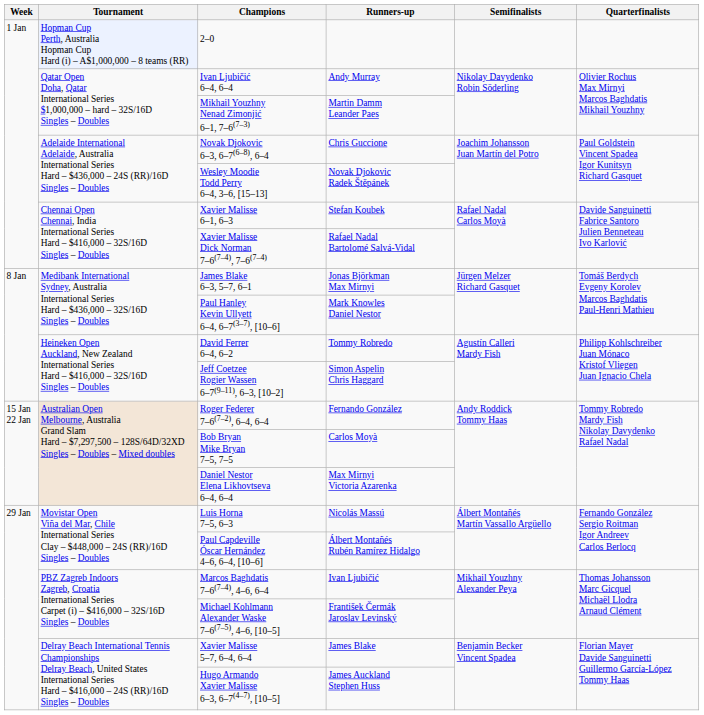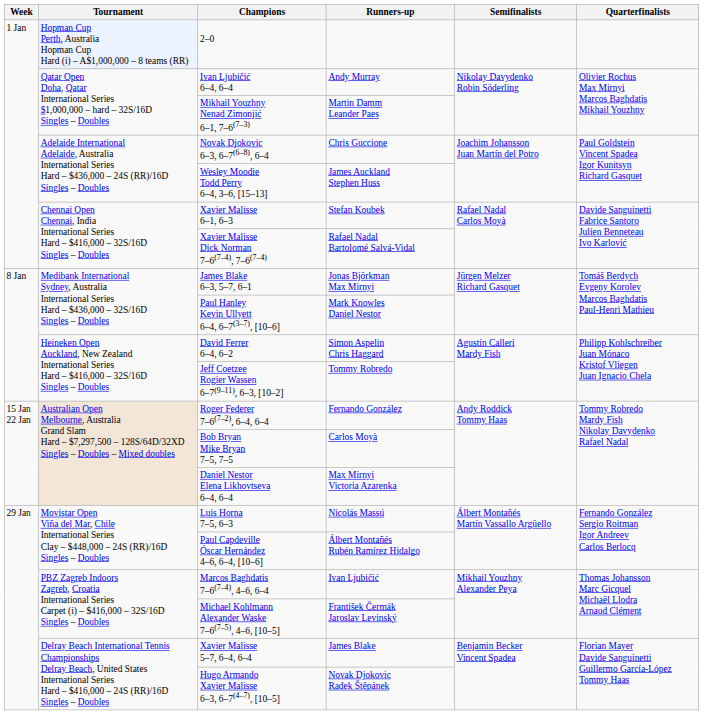 <table class=wikitable style=font-size:95%>
 <tr>
 <th style="width:48px;">Week</th>
 <th style="width:250px;">Tournament</th>
 <th style="width:200px;">Champions</th>
 <th style="width:200px;">Runners-up</th>
 <th style="width:190px;">Semifinalists</th>
 <th style="width:190px;">Quarterfinalists</th>
 </tr>
 <tr valign=top>
 <td rowspan=7>1 Jan</td>
 <td style="background:#ECF2FF;"><a href='#'>Hopman Cup</a><br><a href='#'>Perth</a>, Australia<br>Hopman Cup<br>Hard (i) – A$1,000,000 – 8 teams (RR)</td>
 <td><br>2–0</td>
 <td></td>
 <td><br><br></td>
 <td><br><br></td>
 </tr>
 <tr valign=top>
 <td rowspan=2><a href='#'>Qatar Open</a><br> <a href='#'>Doha</a>, <a href='#'>Qatar</a><br>International Series<br><a href='#'>$</a>1,000,000 – hard – 32S/16D<br><a href='#'>Singles</a> – <a href='#'>Doubles</a></td>
 <td> <a href='#'>Ivan Ljubičić</a><br> 6–4, 6–4</td>
 <td> <a href='#'>Andy Murray</a></td>
 <td rowspan=2> <a href='#'>Nikolay Davydenko</a><br> <a href='#'>Robin Söderling</a></td>
 <td rowspan=2> <a href='#'>Olivier Rochus</a> <br> <a href='#'>Max Mirnyi</a> <br> <a href='#'>Marcos Baghdatis</a> <br>  <a href='#'>Mikhail Youzhny</a></td>
 </tr>
 <tr valign=top>
 <td> <a href='#'>Mikhail Youzhny</a><br> <a href='#'>Nenad Zimonjić</a><br> 6–1, 7–6<sup>(7–3)</sup></td>
 <td> <a href='#'>Martin Damm</a><br> <a href='#'>Leander Paes</a></td>
 </tr>
 <tr valign=top>
 <td rowspan=2><a href='#'>Adelaide International</a><br> <a href='#'>Adelaide</a>, Australia<br>International Series<br>Hard – $436,000 – 24S (RR)/16D<br><a href='#'>Singles</a> – <a href='#'>Doubles</a></td>
 <td> <a href='#'>Novak Djokovic</a><br> 6–3, 6–7<sup>(6–8)</sup>, 6–4</td>
 <td> <a href='#'>Chris Guccione</a></td>
 <td rowspan=2> <a href='#'>Joachim Johansson</a><br> <a href='#'>Juan Martín del Potro</a></td>
 <td rowspan=2> <a href='#'>Paul Goldstein</a><br> <a href='#'>Vincent Spadea</a><br> <a href='#'>Igor Kunitsyn</a><br> <a href='#'>Richard Gasquet</a></td>
 </tr>
 <tr valign=top>
 <td> <a href='#'>Wesley Moodie</a><br> <a href='#'>Todd Perry</a><br> 6–4, 3–6, [15–13]</td>
-<td> <a href='#'>Novak Djokovic</a><br> <a href='#'>Radek Štěpánek</a></td>
+<td> <a href='#'>James Auckland</a><br> <a href='#'>Stephen Huss</a></td>
 </tr>
 <tr valign=top>
 <td rowspan=2><a href='#'>Chennai Open</a><br> <a href='#'>Chennai</a>, India<br>International Series<br>Hard – $416,000 – 32S/16D<br><a href='#'>Singles</a> – <a href='#'>Doubles</a></td>
 <td> <a href='#'>Xavier Malisse</a><br> 6–1, 6–3</td>
 <td> <a href='#'>Stefan Koubek</a></td>
 <td rowspan=2> <a href='#'>Rafael Nadal</a><br> <a href='#'>Carlos Moyà</a></td>
 <td rowspan=2> <a href='#'>Davide Sanguinetti</a><br> <a href='#'>Fabrice Santoro</a><br> <a href='#'>Julien Benneteau</a><br> <a href='#'>Ivo Karlović</a></td>
 </tr>
 <tr valign=top>
 <td> <a href='#'>Xavier Malisse</a><br> <a href='#'>Dick Norman</a><br> 7–6<sup>(7–4)</sup>, 7–6<sup>(7–4)</sup></td>
 <td> <a href='#'>Rafael Nadal</a><br> <a href='#'>Bartolomé Salvá-Vidal</a></td>
 </tr>
 <tr valign=top>
 <td rowspan=4>8 Jan</td>
 <td rowspan=2><a href='#'>Medibank International</a><br> <a href='#'>Sydney</a>, Australia<br>International Series<br>Hard – $436,000 – 32S/16D<br><a href='#'>Singles</a> – <a href='#'>Doubles</a></td>
 <td> <a href='#'>James Blake</a><br> 6–3, 5–7, 6–1</td>
 <td> <a href='#'>Jonas Björkman</a><br> <a href='#'>Max Mirnyi</a></td>
 <td rowspan=2> <a href='#'>Jürgen Melzer</a><br>  <a href='#'>Richard Gasquet</a></td>
 <td rowspan=2> <a href='#'>Tomáš Berdych</a><br>  <a href='#'>Evgeny Korolev</a><br>  <a href='#'>Marcos Baghdatis</a><br>  <a href='#'>Paul-Henri Mathieu</a></td>
 </tr>
 <tr valign=top>
 <td> <a href='#'>Paul Hanley</a><br> <a href='#'>Kevin Ullyett</a><br> 6–4, 6–7<sup>(3–7)</sup>, [10–6]</td>
 <td> <a href='#'>Mark Knowles</a><br> <a href='#'>Daniel Nestor</a></td>
 </tr>
 <tr valign=top>
 <td rowspan=2><a href='#'>Heineken Open</a><br> <a href='#'>Auckland</a>, New Zealand<br>International Series<br>Hard – $416,000 – 32S/16D<br><a href='#'>Singles</a> – <a href='#'>Doubles</a></td>
 <td> <a href='#'>David Ferrer</a><br> 6–4, 6–2</td>
-<td> <a href='#'>Tommy Robredo</a></td>
+<td> <a href='#'>Simon Aspelin</a><br> <a href='#'>Chris Haggard</a></td>
 <td rowspan=2> <a href='#'>Agustín Calleri</a><br>  <a href='#'>Mardy Fish</a></td>
 <td rowspan=2> <a href='#'>Philipp Kohlschreiber</a><br>  <a href='#'>Juan Mónaco</a><br>  <a href='#'>Kristof Vliegen</a> <br>  <a href='#'>Juan Ignacio Chela</a></td>
 </tr>
 <tr valign=top>
 <td> <a href='#'>Jeff Coetzee</a><br>  <a href='#'>Rogier Wassen</a><br> 6–7<sup>(9–11)</sup>, 6–3, [10–2]</td>
-<td> <a href='#'>Simon Aspelin</a><br> <a href='#'>Chris Haggard</a></td>
+<td> <a href='#'>Tommy Robredo</a></td>
 </tr>
 <tr valign=top>
 <td rowspan=3>15 Jan <br>22 Jan</td>
 <td bgcolor=#F3E6D7 rowspan=3><a href='#'>Australian Open</a><br> <a href='#'>Melbourne</a>, Australia<br>Grand Slam<br>Hard – $7,297,500 – 128S/64D/32XD<br><a href='#'>Singles</a> – <a href='#'>Doubles</a> – <a href='#'>Mixed doubles</a></td>
 <td> <a href='#'>Roger Federer</a><br>7–6<sup>(7–2)</sup>, 6–4, 6–4</td>
 <td> <a href='#'>Fernando González</a></td>
 <td rowspan=3> <a href='#'>Andy Roddick</a> <br>  <a href='#'>Tommy Haas</a></td>
 <td rowspan=3> <a href='#'>Tommy Robredo</a> <br>  <a href='#'>Mardy Fish</a> <br>  <a href='#'>Nikolay Davydenko</a> <br>  <a href='#'>Rafael Nadal</a></td>
 </tr>
 <tr valign=top>
 <td> <a href='#'>Bob Bryan</a><br> <a href='#'>Mike Bryan</a><br>7–5, 7–5</td>
 <td> <a href='#'>Carlos Moyà</a></td>
 </tr>
 <tr valign=top>
 <td> <a href='#'>Daniel Nestor</a><br> <a href='#'>Elena Likhovtseva</a><br>6–4, 6–4</td>
 <td> <a href='#'>Max Mirnyi</a><br> <a href='#'>Victoria Azarenka</a></td>
 </tr>
 <tr valign=top>
 <td rowspan=6>29 Jan</td>
 <td rowspan=2><a href='#'>Movistar Open</a><br> <a href='#'>Viña del Mar</a>, <a href='#'>Chile</a><br>International Series<br>Clay – $448,000 – 24S (RR)/16D<br><a href='#'>Singles</a> – <a href='#'>Doubles</a></td>
 <td> <a href='#'>Luis Horna</a><br>7–5, 6–3</td>
 <td> <a href='#'>Nicolás Massú</a></td>
 <td rowspan=2> <a href='#'>Álbert Montañés</a><br> <a href='#'>Martín Vassallo Argüello</a></td>
 <td rowspan=2> <a href='#'>Fernando González</a><br> <a href='#'>Sergio Roitman</a><br> <a href='#'>Igor Andreev</a><br> <a href='#'>Carlos Berlocq</a></td>
 </tr>
 <tr valign=top>
 <td> <a href='#'>Paul Capdeville</a><br> <a href='#'>Óscar Hernández</a><br>4–6, 6–4, [10–6]</td>
 <td> <a href='#'>Álbert Montañés</a><br> <a href='#'>Rubén Ramírez Hidalgo</a></td>
 </tr>
 <tr valign=top>
 <td rowspan=2><a href='#'>PBZ Zagreb Indoors</a><br> <a href='#'>Zagreb</a>, <a href='#'>Croatia</a><br>International Series<br>Carpet (i) – $416,000 – 32S/16D<br><a href='#'>Singles</a> – <a href='#'>Doubles</a></td>
 <td> <a href='#'>Marcos Baghdatis</a><br>7–6<sup>(7–4)</sup>, 4–6, 6–4</td>
 <td> <a href='#'>Ivan Ljubičić</a></td>
 <td rowspan=2> <a href='#'>Mikhail Youzhny</a><br> <a href='#'>Alexander Peya</a></td>
 <td rowspan=2> <a href='#'>Thomas Johansson</a><br> <a href='#'>Marc Gicquel</a><br> <a href='#'>Michaël Llodra</a><br> <a href='#'>Arnaud Clément</a></td>
 </tr>
 <tr valign=top>
 <td> <a href='#'>Michael Kohlmann</a><br> <a href='#'>Alexander Waske</a><br>7–6<sup>(7–5)</sup>, 4–6, [10–5]</td>
 <td> <a href='#'>František Čermák</a><br> <a href='#'>Jaroslav Levinský</a></td>
 </tr>
 <tr valign=top>
 <td rowspan=2><a href='#'>Delray Beach International Tennis Championships</a><br> <a href='#'>Delray Beach</a>, United States<br>International Series<br>Hard – $416,000 – 24S (RR)/16D<br><a href='#'>Singles</a> – <a href='#'>Doubles</a></td>
 <td> <a href='#'>Xavier Malisse</a><br>5–7, 6–4, 6–4</td>
 <td> <a href='#'>James Blake</a></td>
 <td rowspan=2> <a href='#'>Benjamin Becker</a><br> <a href='#'>Vincent Spadea</a></td>
 <td rowspan=2> <a href='#'>Florian Mayer</a><br> <a href='#'>Davide Sanguinetti</a><br> <a href='#'>Guillermo García-López</a><br> <a href='#'>Tommy Haas</a></td>
 </tr>
 <tr valign=top>
 <td> <a href='#'>Hugo Armando</a><br> <a href='#'>Xavier Malisse</a><br>6–3, 6–7<sup>(4–7)</sup>, [10–5]</td>
-<td> <a href='#'>James Auckland</a><br> <a href='#'>Stephen Huss</a></td>
+<td> <a href='#'>Novak Djokovic</a><br> <a href='#'>Radek Štěpánek</a></td>
 </tr>
 </table>
